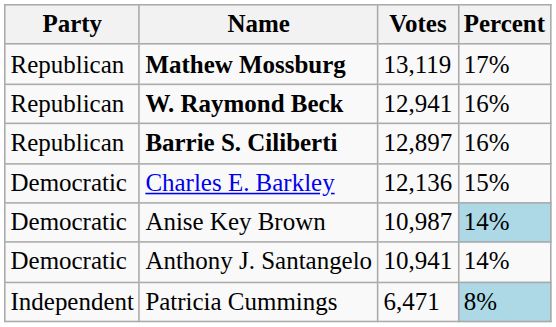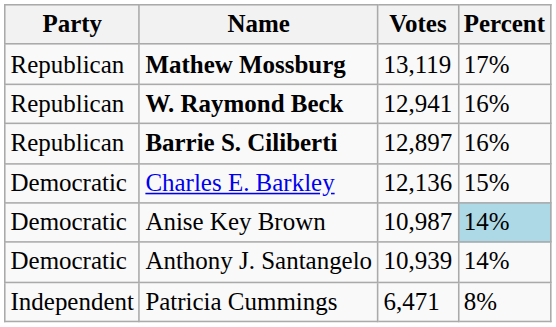 <table class="wikitable">
 <tr>
 <th>Party</th>
 <th>Name</th>
 <th>Votes</th>
 <th>Percent</th>
 </tr>
 <tr>
 <td>Republican</td>
 <td><strong>Mathew Mossburg</strong></td>
 <td>13,119</td>
 <td>17%</td>
 </tr>
 <tr>
 <td>Republican</td>
 <td><strong>W. Raymond Beck</strong></td>
 <td>12,941</td>
 <td>16%</td>
 </tr>
 <tr>
 <td>Republican</td>
 <td><strong>Barrie S. Ciliberti</strong></td>
 <td>12,897</td>
 <td>16%</td>
 </tr>
 <tr>
 <td>Democratic</td>
 <td><a href='#'>Charles E. Barkley</a></td>
 <td>12,136</td>
 <td>15%</td>
 </tr>
 <tr>
 <td>Democratic</td>
 <td>Anise Key Brown</td>
 <td>10,987</td>
 <td style="background: lightblue;">14%</td>
 </tr>
 <tr>
 <td>Democratic</td>
 <td>Anthony J. Santangelo</td>
-<td>10,941</td>
+<td>10,939</td>
 <td>14%</td>
 </tr>
 <tr>
 <td>Independent</td>
 <td>Patricia Cummings</td>
 <td>6,471</td>
-<td style="background: lightblue;">8%</td>
+<td>8%</td>
 </tr>
 </table>
